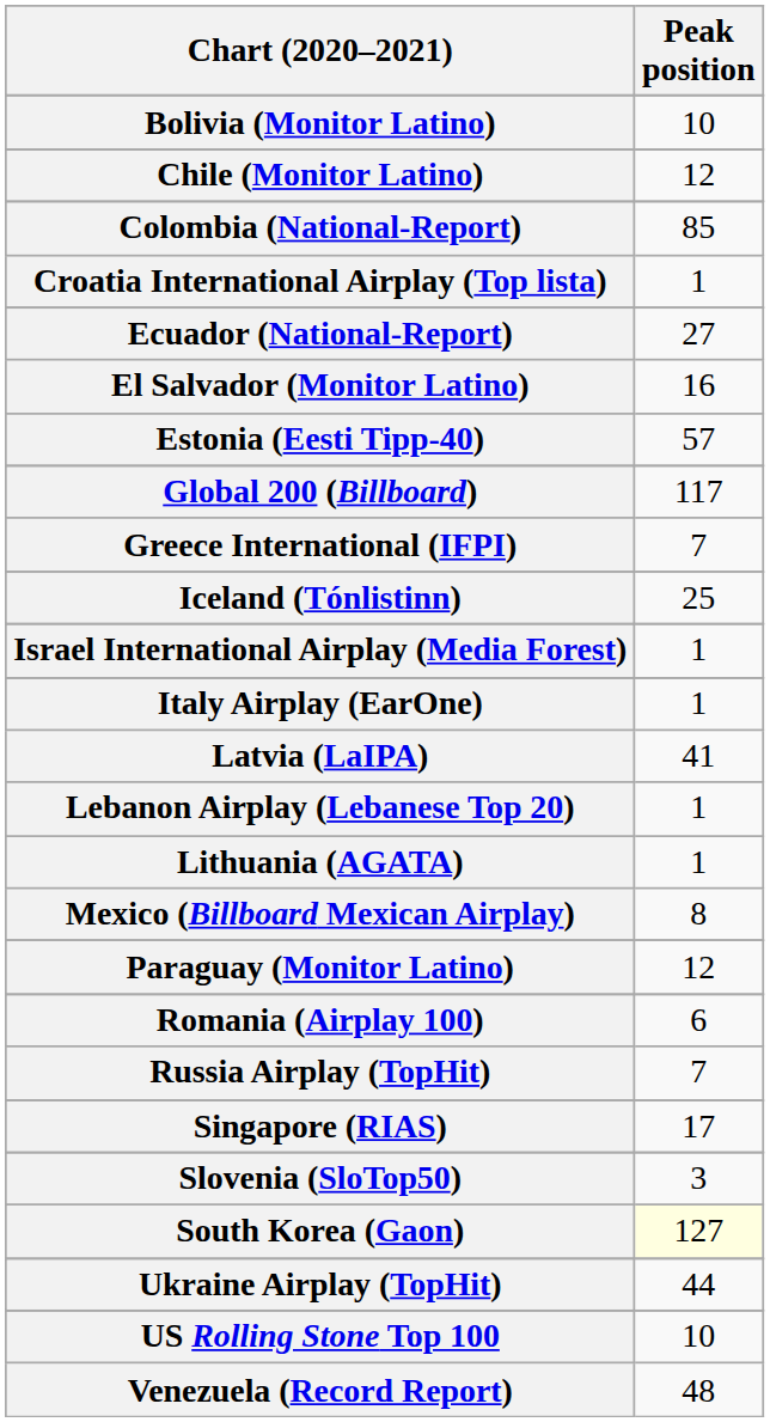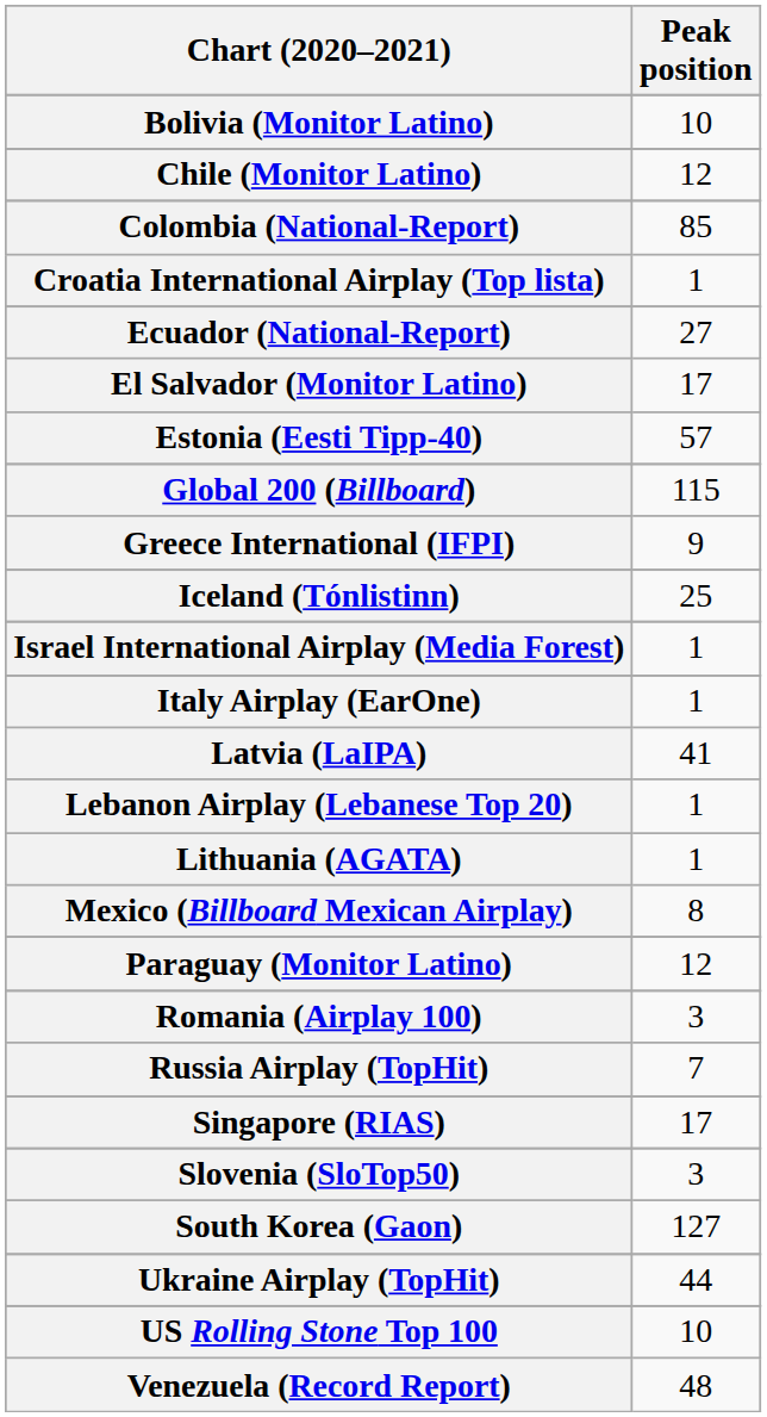 <table class="wikitable sortable plainrowheaders" style="text-align:center">
 <tr>
 <th scope="col">Chart (2020–2021)</th>
 <th scope="col">Peak<br>position</th>
 </tr>
 <tr>
 </tr>
 <tr>
 </tr>
 <tr>
 </tr>
 <tr>
 </tr>
 <tr>
 </tr>
 <tr>
 <th scope="row">Bolivia (<a href='#'>Monitor Latino</a>)</th>
 <td>10</td>
 </tr>
 <tr>
 </tr>
 <tr>
 <th scope="row">Chile (<a href='#'>Monitor Latino</a>)</th>
 <td>12</td>
 </tr>
 <tr>
 </tr>
 <tr>
 <th scope="row">Colombia (<a href='#'>National-Report</a>)</th>
 <td>85</td>
 </tr>
 <tr>
 <th scope="row">Croatia International Airplay (<a href='#'>Top lista</a>)</th>
 <td>1</td>
 </tr>
 <tr>
 </tr>
 <tr>
 </tr>
 <tr>
 <th scope="row">Ecuador (<a href='#'>National-Report</a>)</th>
 <td>27</td>
 </tr>
 <tr>
 <th scope="row">El Salvador (<a href='#'>Monitor Latino</a>)</th>
-<td>16</td>
+<td>17</td>
 </tr>
 <tr>
 <th scope="row">Estonia (<a href='#'>Eesti Tipp-40</a>)</th>
 <td>57</td>
 </tr>
 <tr>
 </tr>
 <tr>
 </tr>
 <tr>
 </tr>
 <tr>
 </tr>
 <tr>
 <th scope="row"><a href='#'>Global 200</a> (<em><a href='#'>Billboard</a></em>)</th>
-<td>117</td>
+<td>115</td>
 </tr>
 <tr>
 <th scope="row">Greece International (<a href='#'>IFPI</a>)</th>
-<td>7</td>
+<td>9</td>
 </tr>
 <tr>
 </tr>
 <tr>
 </tr>
 <tr>
 </tr>
 <tr>
 <th scope="row">Iceland (<a href='#'>Tónlistinn</a>)</th>
 <td>25</td>
 </tr>
 <tr>
 </tr>
 <tr>
 <th scope="row">Israel International Airplay (<a href='#'>Media Forest</a>)</th>
 <td>1</td>
 </tr>
 <tr>
 </tr>
 <tr>
 <th scope="row">Italy Airplay (EarOne)</th>
 <td>1</td>
 </tr>
 <tr>
 <th scope="row">Latvia (<a href='#'>LaIPA</a>)</th>
 <td>41</td>
 </tr>
 <tr>
 <th scope="row">Lebanon Airplay (<a href='#'>Lebanese Top 20</a>)</th>
 <td>1</td>
 </tr>
 <tr>
 <th scope="row">Lithuania (<a href='#'>AGATA</a>)</th>
 <td>1</td>
 </tr>
 <tr>
 <th scope="row">Mexico (<a href='#'><em>Billboard</em> Mexican Airplay</a>)</th>
 <td>8</td>
 </tr>
 <tr>
 </tr>
 <tr>
 </tr>
 <tr>
 </tr>
 <tr>
 </tr>
 <tr>
 <th scope="row">Paraguay (<a href='#'>Monitor Latino</a>)</th>
 <td>12</td>
 </tr>
 <tr>
 </tr>
 <tr>
 </tr>
 <tr>
 <th scope="row">Romania (<a href='#'>Airplay 100</a>)</th>
-<td>6</td>
+<td>3</td>
 </tr>
 <tr>
 <th scope="row">Russia Airplay (<a href='#'>TopHit</a>)</th>
 <td>7</td>
 </tr>
 <tr>
 </tr>
 <tr>
 <th scope="row">Singapore (<a href='#'>RIAS</a>)</th>
 <td>17</td>
 </tr>
 <tr>
 </tr>
 <tr>
 </tr>
 <tr>
 <th scope="row">Slovenia (<a href='#'>SloTop50</a>)</th>
 <td>3</td>
 </tr>
 <tr>
 <th scope="row">South Korea (<a href='#'>Gaon</a>)</th>
-<td style="background: lightyellow;">127</td>
+<td>127</td>
 </tr>
 <tr>
 </tr>
 <tr>
 </tr>
 <tr>
 </tr>
 <tr>
 <th scope="row">Ukraine Airplay (<a href='#'>TopHit</a>)</th>
 <td>44</td>
 </tr>
 <tr>
 </tr>
 <tr>
 </tr>
 <tr>
 </tr>
 <tr>
 <th scope="row">US <a href='#'><em>Rolling Stone</em> Top 100</a></th>
 <td>10</td>
 </tr>
 <tr>
 <th scope="row">Venezuela (<a href='#'>Record Report</a>)</th>
 <td>48</td>
 </tr>
 </table>
